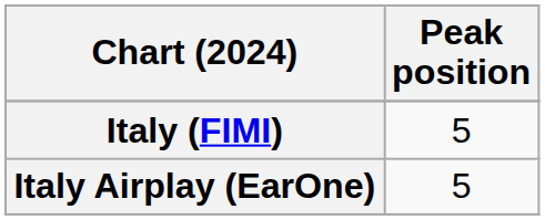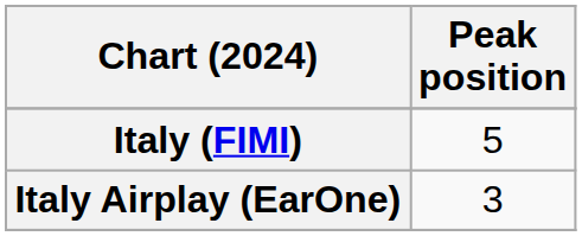 <table class="wikitable sortable plainrowheaders" style="text-align:center;">
 <tr>
 <th scope="col">Chart (2024)</th>
 <th scope="col">Peak<br>position</th>
 </tr>
 <tr>
 </tr>
 <tr>
 <th scope="row">Italy (<a href='#'>FIMI</a>)</th>
 <td>5</td>
 </tr>
 <tr>
 <th scope="row">Italy Airplay (EarOne)</th>
-<td>5</td>
+<td>3</td>
 </tr>
 <tr>
 </tr>
 </table>
